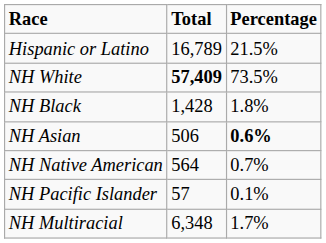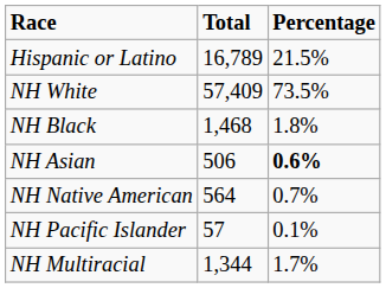 <table class="wikitable">
 <tr>
 <td><strong>Race</strong></td>
 <td><strong>Total</strong></td>
 <td><strong>Percentage</strong></td>
 </tr>
 <tr>
 <td><em>Hispanic or Latino</em></td>
 <td>16,789</td>
 <td>21.5%</td>
 </tr>
 <tr>
 <td><em>NH White</em></td>
-<td><strong>57,409</strong></td>
+<td>57,409</td>
 <td>73.5%</td>
 </tr>
 <tr>
 <td><em>NH Black</em></td>
-<td>1,428</td>
+<td>1,468</td>
 <td>1.8%</td>
 </tr>
 <tr>
 <td><em>NH Asian</em></td>
 <td>506</td>
 <td><strong>0.6%</strong></td>
 </tr>
 <tr>
 <td><em>NH Native American</em></td>
 <td>564</td>
 <td>0.7%</td>
 </tr>
 <tr>
 <td><em>NH Pacific Islander</em></td>
 <td>57</td>
 <td>0.1%</td>
 </tr>
 <tr>
 <td><em>NH Multiracial</em></td>
-<td>6,348</td>
+<td>1,344</td>
 <td>1.7%</td>
 </tr>
 </table>
